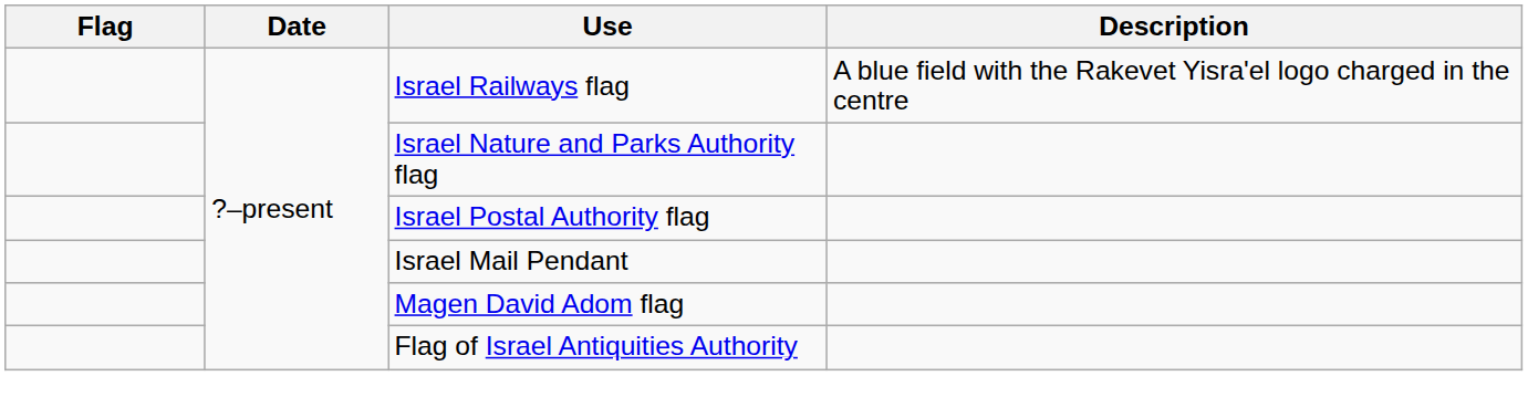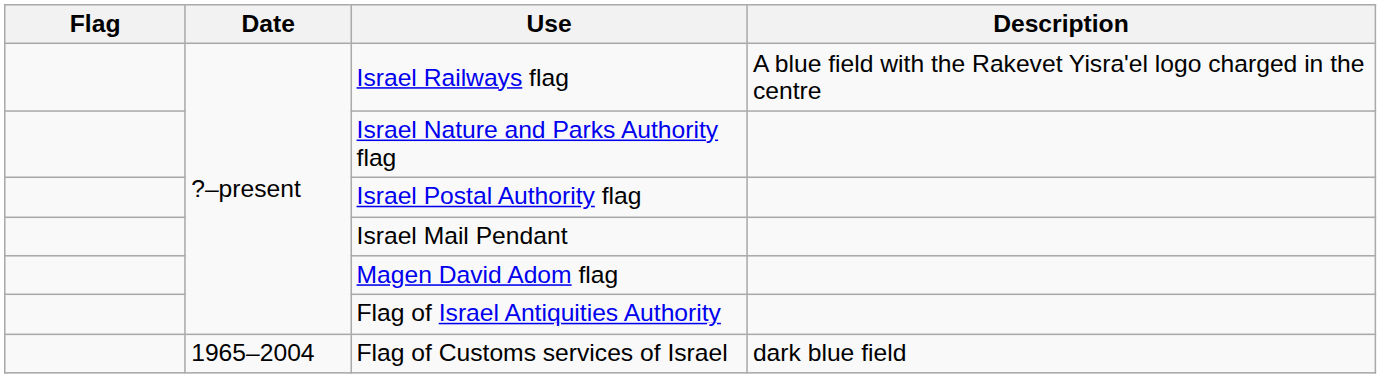 <table class="wikitable" style="background:#f9f9f9">
 <tr>
 <th width="110">Flag</th>
 <th width="100">Date</th>
 <th width="250">Use</th>
 <th width="400">Description</th>
 </tr>
 <tr>
 <td></td>
 <td rowspan="6">?–present</td>
 <td><a href='#'>Israel Railways</a> flag</td>
 <td>A blue field with the Rakevet Yisra'el logo charged in the centre</td>
 </tr>
 <tr>
 <td></td>
 <td><a href='#'>Israel Nature and Parks Authority</a> flag</td>
 <td></td>
 </tr>
 <tr>
 <td></td>
 <td><a href='#'>Israel Postal Authority</a> flag</td>
 <td></td>
 </tr>
 <tr>
 <td></td>
 <td>Israel Mail Pendant</td>
 <td></td>
 </tr>
 <tr>
 <td></td>
 <td><a href='#'>Magen David Adom</a> flag</td>
 <td></td>
 </tr>
 <tr>
 <td></td>
 <td>Flag of <a href='#'>Israel Antiquities Authority</a></td>
 <td></td>
 </tr>
+<tr>
+<td></td>
+<td>1965–2004</td>
+<td>Flag of Customs services of Israel</td>
+<td>dark blue field</td>
+</tr>
 </table>
